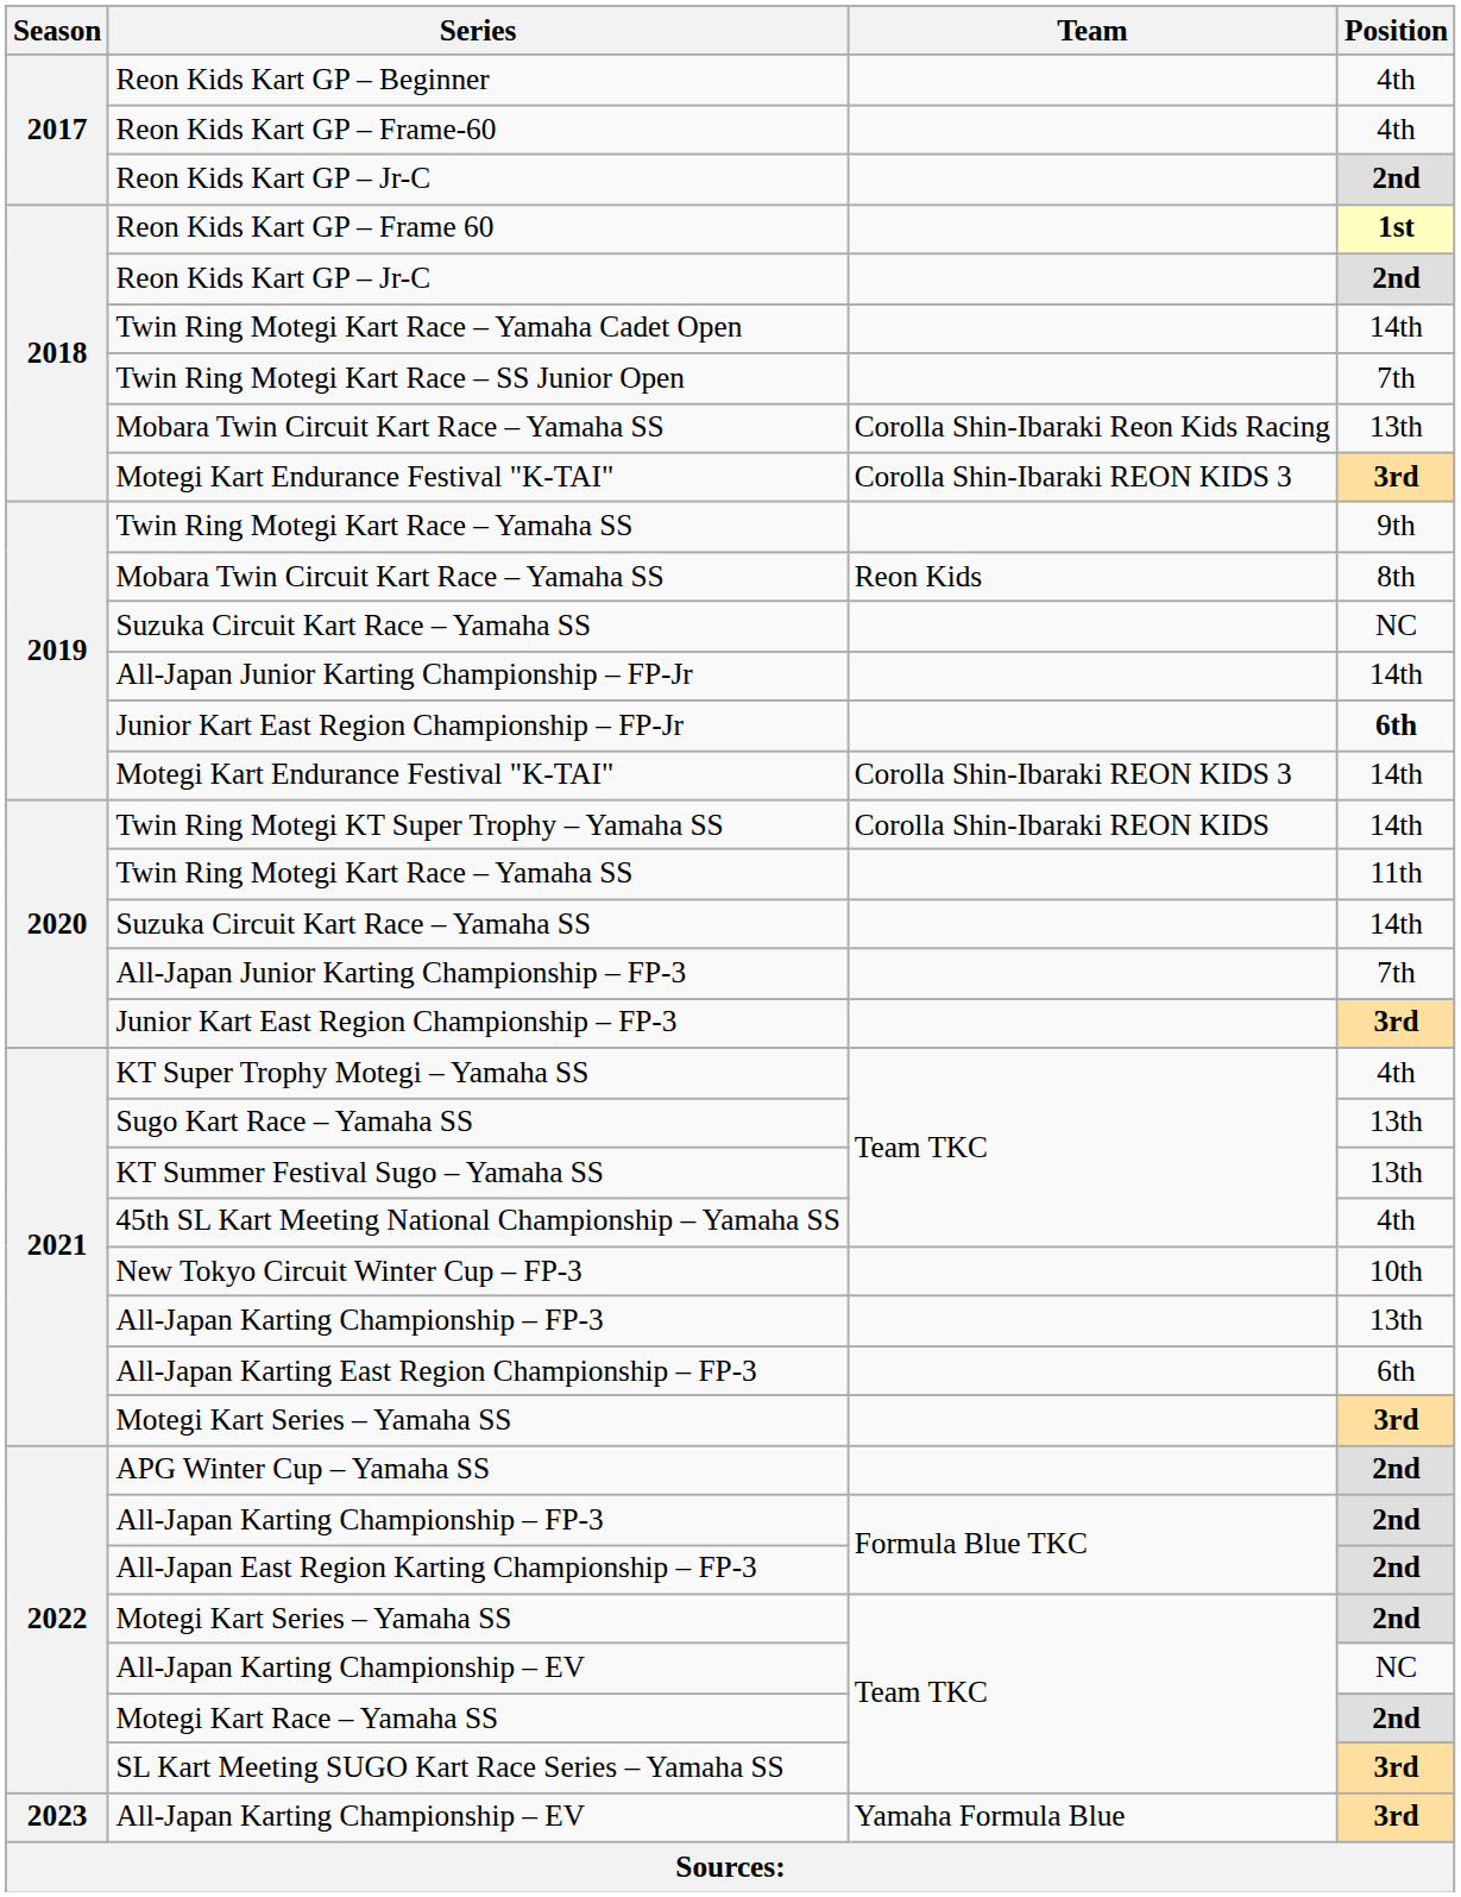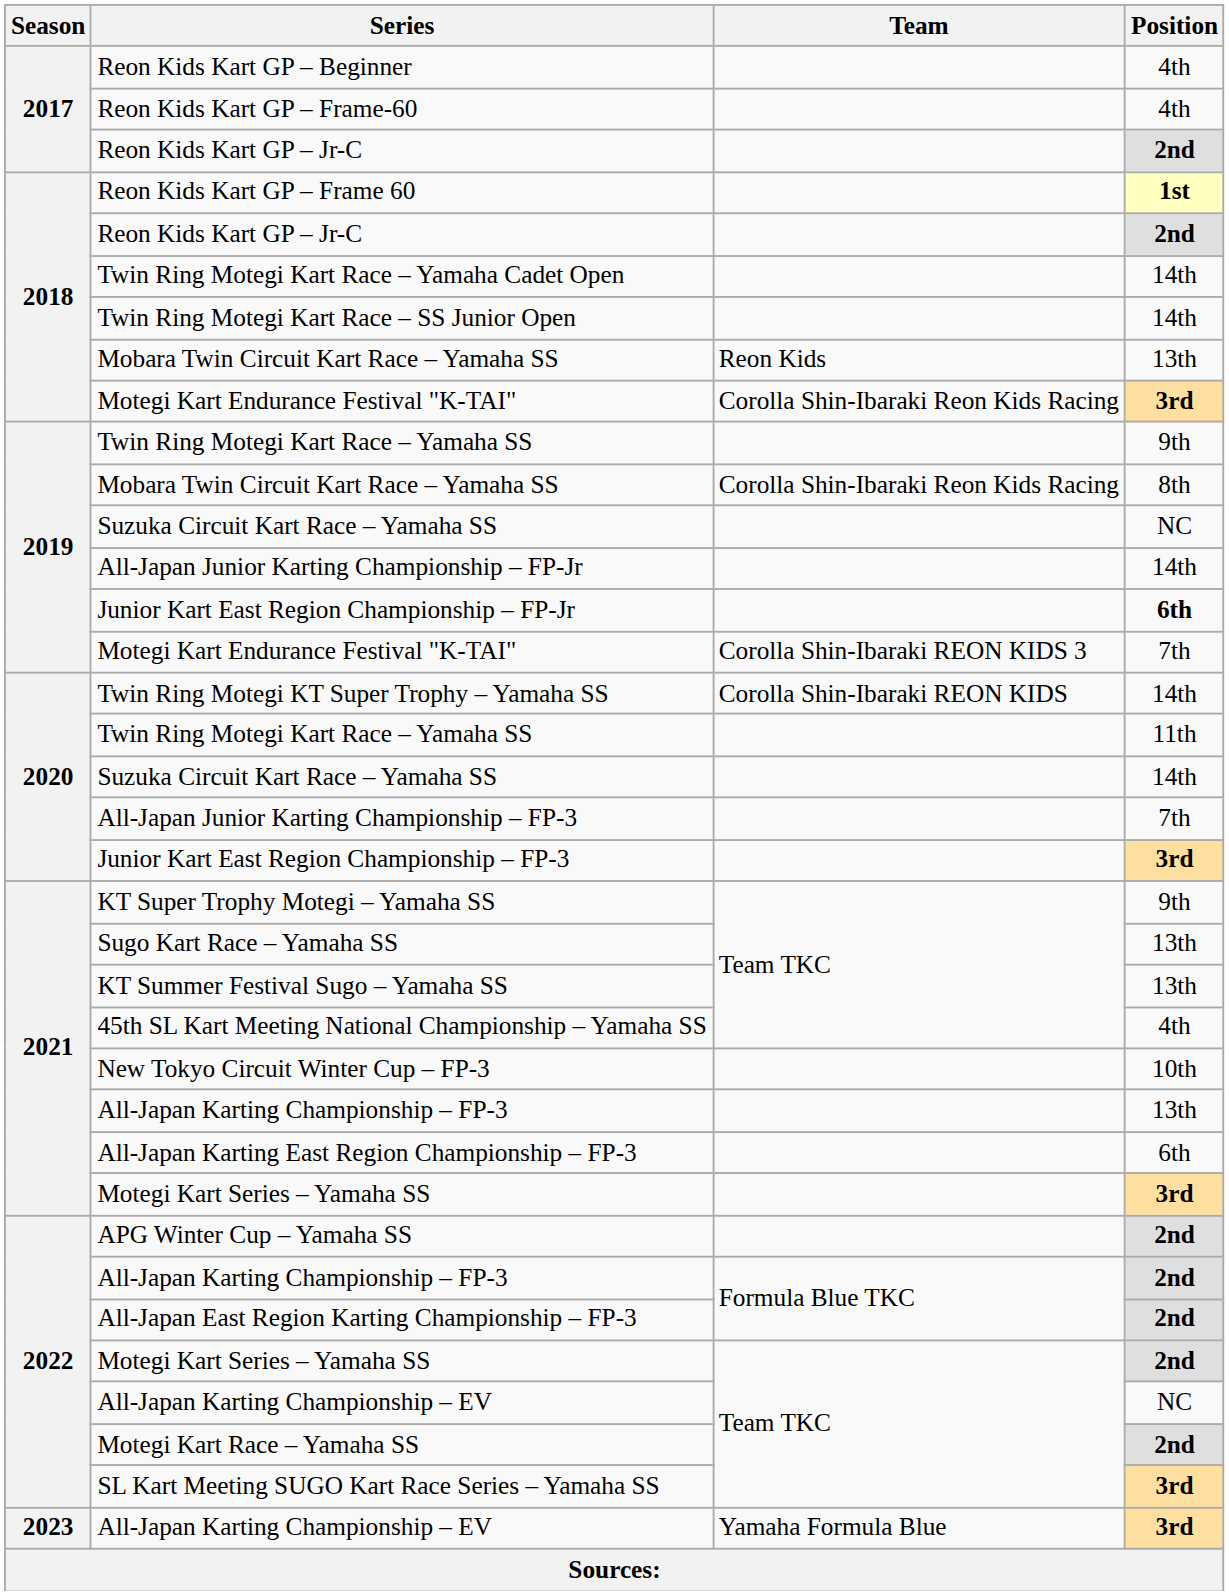 <table class="wikitable" style="font-size: 85%; text-align:center">
 <tr>
 <th>Season</th>
 <th>Series</th>
 <th>Team</th>
 <th>Position</th>
 </tr>
 <tr>
 <th rowspan="3">2017</th>
 <td align="left">Reon Kids Kart GP – Beginner</td>
 <td align="left"></td>
 <td style="background:#">4th</td>
 </tr>
 <tr>
 <td align="left">Reon Kids Kart GP – Frame-60</td>
 <td align="left"></td>
 <td style="background:#">4th</td>
 </tr>
 <tr>
 <td align="left">Reon Kids Kart GP – Jr-C</td>
 <td align="left"></td>
 <td style="background:#dfdfdf"><strong>2nd</strong></td>
 </tr>
 <tr>
 <th rowspan="6">2018</th>
 <td align="left">Reon Kids Kart GP – Frame 60</td>
 <td align="left"></td>
 <td style="background:#FFFFBF"><strong>1st</strong></td>
 </tr>
 <tr>
 <td align="left">Reon Kids Kart GP – Jr-C</td>
 <td align="left"></td>
 <td style="background:#dfdfdf"><strong>2nd</strong></td>
 </tr>
 <tr>
 <td align="left">Twin Ring Motegi Kart Race – Yamaha Cadet Open</td>
 <td align="left"></td>
 <td style="background:#">14th</td>
 </tr>
 <tr>
 <td align="left">Twin Ring Motegi Kart Race – SS Junior Open</td>
 <td align="left"></td>
-<td style="background:#">7th</td>
+<td style="background:#">14th</td>
 </tr>
 <tr>
 <td align="left">Mobara Twin Circuit Kart Race – Yamaha SS</td>
-<td align="left">Corolla Shin-Ibaraki Reon Kids Racing</td>
+<td align="left">Reon Kids</td>
 <td style="background:#">13th</td>
 </tr>
 <tr>
 <td align="left">Motegi Kart Endurance Festival "K-TAI"</td>
-<td align="left">Corolla Shin-Ibaraki REON KIDS 3</td>
+<td align="left">Corolla Shin-Ibaraki Reon Kids Racing</td>
 <td style="background:#FFDF9F"><strong>3rd</strong></td>
 </tr>
 <tr>
 <th rowspan="6">2019</th>
 <td align="left">Twin Ring Motegi Kart Race – Yamaha SS</td>
 <td align="left"></td>
 <td style="background:#">9th</td>
 </tr>
 <tr>
 <td align="left">Mobara Twin Circuit Kart Race – Yamaha SS</td>
-<td align="left">Reon Kids</td>
+<td align="left">Corolla Shin-Ibaraki Reon Kids Racing</td>
 <td style="background:#">8th</td>
 </tr>
 <tr>
 <td align="left">Suzuka Circuit Kart Race – Yamaha SS</td>
 <td align="left"></td>
 <td style="background:#">NC</td>
 </tr>
 <tr>
 <td align="left">All-Japan Junior Karting Championship – FP-Jr</td>
 <td align="left"></td>
 <td style="background:#">14th</td>
 </tr>
 <tr>
 <td align="left">Junior Kart East Region Championship – FP-Jr</td>
 <td align="left"></td>
 <td style="background:#"><strong>6th</strong></td>
 </tr>
 <tr>
 <td align="left">Motegi Kart Endurance Festival "K-TAI"</td>
 <td align="left">Corolla Shin-Ibaraki REON KIDS 3</td>
-<td style="background:#">14th</td>
+<td style="background:#">7th</td>
 </tr>
 <tr>
 <th rowspan="5">2020</th>
 <td align="left">Twin Ring Motegi KT Super Trophy – Yamaha SS</td>
 <td align="left">Corolla Shin-Ibaraki REON KIDS</td>
 <td style="background:#">14th</td>
 </tr>
 <tr>
 <td align="left">Twin Ring Motegi Kart Race – Yamaha SS</td>
 <td align="left"></td>
 <td style="background:#">11th</td>
 </tr>
 <tr>
 <td align="left">Suzuka Circuit Kart Race – Yamaha SS</td>
 <td align="left"></td>
 <td style="background:#">14th</td>
 </tr>
 <tr>
 <td align="left">All-Japan Junior Karting Championship – FP-3</td>
 <td align="left"></td>
 <td style="background:#">7th</td>
 </tr>
 <tr>
 <td align="left">Junior Kart East Region Championship – FP-3</td>
 <td align="left"></td>
 <td style="background:#ffdf9f"><strong>3rd</strong></td>
 </tr>
 <tr>
 <th rowspan="8">2021</th>
 <td align="left">KT Super Trophy Motegi – Yamaha SS</td>
 <td align="left" rowspan="4">Team TKC</td>
-<td style="background:#">4th</td>
+<td style="background:#">9th</td>
 </tr>
 <tr>
 <td align="left">Sugo Kart Race – Yamaha SS</td>
 <td style="background:#">13th</td>
 </tr>
 <tr>
 <td align="left">KT Summer Festival Sugo – Yamaha SS</td>
 <td style="background:#">13th</td>
 </tr>
 <tr>
 <td align="left">45th SL Kart Meeting National Championship – Yamaha SS</td>
 <td style="background:#">4th</td>
 </tr>
 <tr>
 <td align="left">New Tokyo Circuit Winter Cup – FP-3</td>
 <td align="left"></td>
 <td style="background:#">10th</td>
 </tr>
 <tr>
 <td align="left">All-Japan Karting Championship – FP-3</td>
 <td align="left"></td>
 <td style="background:#">13th</td>
 </tr>
 <tr>
 <td align="left">All-Japan Karting East Region Championship – FP-3</td>
 <td align="left"></td>
 <td style="background:#">6th</td>
 </tr>
 <tr>
 <td align="left">Motegi Kart Series – Yamaha SS</td>
 <td align="left"></td>
 <td style="background:#ffdf9f"><strong>3rd</strong></td>
 </tr>
 <tr>
 <th rowspan="7">2022</th>
 <td align="left">APG Winter Cup – Yamaha SS</td>
 <td align="left"></td>
 <td style="background:#dfdfdf"><strong>2nd</strong></td>
 </tr>
 <tr>
 <td align="left">All-Japan Karting Championship – FP-3</td>
 <td align="left" rowspan="2">Formula Blue TKC</td>
 <td style="background:#dfdfdf"><strong>2nd</strong></td>
 </tr>
 <tr>
 <td align="left">All-Japan East Region Karting Championship – FP-3</td>
 <td style="background:#dfdfdf"><strong>2nd</strong></td>
 </tr>
 <tr>
 <td align="left">Motegi Kart Series – Yamaha SS</td>
 <td align="left" rowspan="4">Team TKC</td>
 <td style="background:#dfdfdf"><strong>2nd</strong></td>
 </tr>
 <tr>
 <td align="left">All-Japan Karting Championship – EV</td>
 <td style="background:#">NC</td>
 </tr>
 <tr>
 <td align="left">Motegi Kart Race – Yamaha SS</td>
 <td style="background:#dfdfdf"><strong>2nd</strong></td>
 </tr>
 <tr>
 <td align="left">SL Kart Meeting SUGO Kart Race Series – Yamaha SS</td>
 <td style="background:#FFDF9F"><strong>3rd</strong></td>
 </tr>
 <tr>
 <th>2023</th>
 <td align="left">All-Japan Karting Championship – EV</td>
 <td align="left">Yamaha Formula Blue</td>
 <td style="background:#FFDF9F"><strong>3rd</strong></td>
 </tr>
 <tr>
 <th colspan="4">Sources:</th>
 </tr>
 </table>
